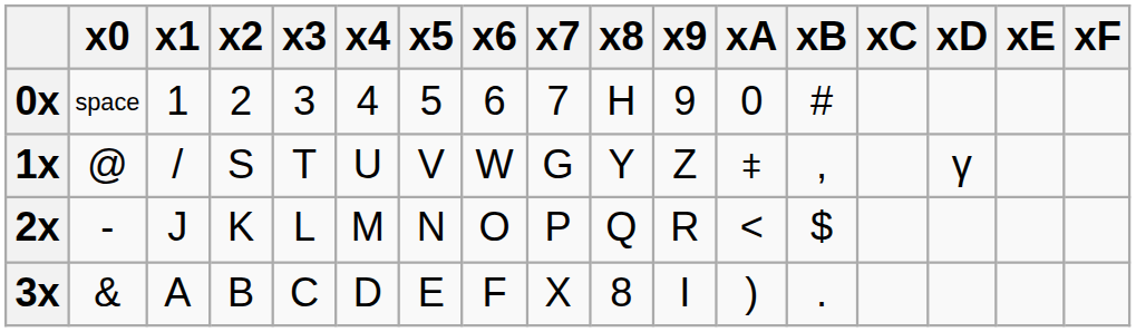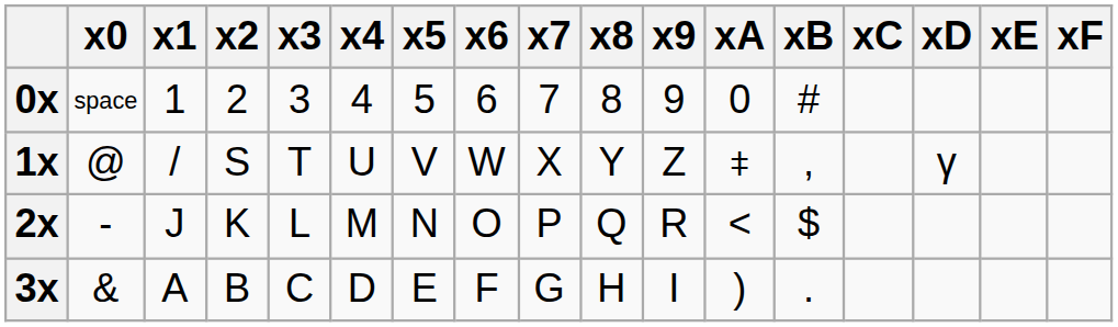 <table class=wikitable style="text-align:center" border=1>
 <tr>
 <th></th>
 <th>x0</th>
 <th>x1</th>
 <th>x2</th>
 <th>x3</th>
 <th>x4</th>
 <th>x5</th>
 <th>x6</th>
 <th>x7</th>
 <th>x8</th>
 <th>x9</th>
 <th>xA</th>
 <th>xB</th>
 <th>xC</th>
 <th>xD</th>
 <th>xE</th>
 <th>xF</th>
 </tr>
 <tr>
 <th>0x</th>
 <td style="font-size: 60%">space</td>
 <td>1</td>
 <td>2</td>
 <td>3</td>
 <td>4</td>
 <td>5</td>
 <td>6</td>
 <td>7</td>
-<td>H</td>
+<td>8</td>
 <td>9</td>
 <td>0</td>
 <td>#</td>
 <td></td>
 <td></td>
 <td></td>
 <td></td>
 </tr>
 <tr>
 <th>1x</th>
 <td>@</td>
 <td>/</td>
 <td>S</td>
 <td>T</td>
 <td>U</td>
 <td>V</td>
 <td>W</td>
-<td>G</td>
+<td>X</td>
 <td>Y</td>
 <td>Z</td>
 <td>⧧</td>
 <td>,</td>
 <td></td>
 <td>γ</td>
 <td></td>
 <td></td>
 </tr>
 <tr>
 <th>2x</th>
 <td>-</td>
 <td>J</td>
 <td>K</td>
 <td>L</td>
 <td>M</td>
 <td>N</td>
 <td>O</td>
 <td>P</td>
 <td>Q</td>
 <td>R</td>
 <td><</td>
 <td>$</td>
 <td></td>
 <td></td>
 <td></td>
 <td></td>
 </tr>
 <tr>
 <th>3x</th>
 <td>&</td>
 <td>A</td>
 <td>B</td>
 <td>C</td>
 <td>D</td>
 <td>E</td>
 <td>F</td>
-<td>X</td>
-<td>8</td>
+<td>G</td>
+<td>H</td>
 <td>I</td>
 <td>)</td>
 <td>.</td>
 <td></td>
 <td></td>
 <td></td>
 <td></td>
 </tr>
 </table>
